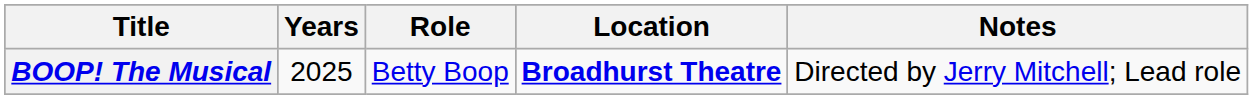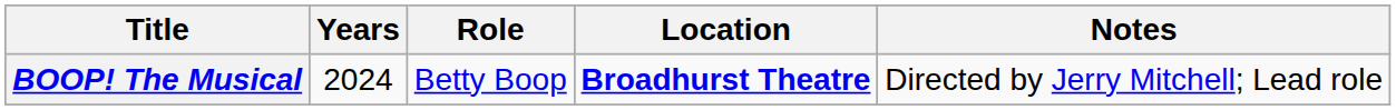 <table class="wikitable plainrowheaders sortable">
 <tr>
 <th scope="col">Title</th>
 <th scope="col">Years</th>
 <th scope="col">Role</th>
 <th scope="col">Location</th>
 <th scope="col">Notes</th>
 </tr>
 <tr>
 <th scope="row"><em><a href='#'>BOOP! The Musical</a></em></th>
-<td style="text-align:center;">2025</td>
+<td style="text-align:center;">2024</td>
 <td style="text-align:center;"><a href='#'>Betty Boop</a></td>
 <td><strong><a href='#'>Broadhurst Theatre</a></strong></td>
 <td>Directed by <a href='#'>Jerry Mitchell</a>; Lead role</td>
 </tr>
 </table>
